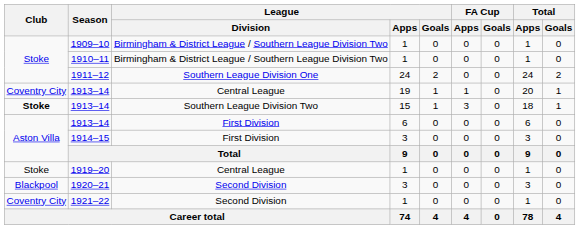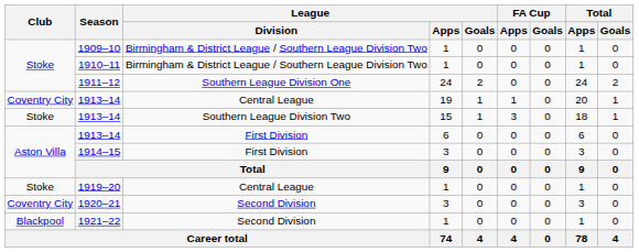 <table class="wikitable" style="text-align: center;">
 <tr>
 <th rowspan="2">Club</th>
 <th rowspan="2">Season</th>
 <th colspan="3">League</th>
 <th colspan="2">FA Cup</th>
 <th colspan="2">Total</th>
 </tr>
 <tr>
 <th>Division</th>
 <th>Apps</th>
 <th>Goals</th>
 <th>Apps</th>
 <th>Goals</th>
 <th>Apps</th>
 <th>Goals</th>
 </tr>
 <tr>
 <td rowspan=3><a href='#'>Stoke</a></td>
 <td><a href='#'>1909–10</a></td>
 <td><a href='#'>Birmingham & District League</a> / <a href='#'>Southern League Division Two</a></td>
 <td>1</td>
 <td>0</td>
 <td>0</td>
 <td>0</td>
 <td>1</td>
 <td>0</td>
 </tr>
 <tr>
 <td><a href='#'>1910–11</a></td>
 <td>Birmingham & District League / Southern League Division Two</td>
 <td>1</td>
 <td>0</td>
 <td>0</td>
 <td>0</td>
 <td>1</td>
 <td>0</td>
 </tr>
 <tr>
 <td><a href='#'>1911–12</a></td>
 <td><a href='#'>Southern League Division One</a></td>
 <td>24</td>
 <td>2</td>
 <td>0</td>
 <td>0</td>
 <td>24</td>
 <td>2</td>
 </tr>
 <tr>
 <td><a href='#'>Coventry City</a></td>
 <td><a href='#'>1913–14</a></td>
 <td>Central League</td>
 <td>19</td>
 <td>1</td>
 <td>1</td>
 <td>0</td>
 <td>20</td>
 <td>1</td>
 </tr>
 <tr>
-<td><strong>Stoke</strong></td>
+<td>Stoke</td>
 <td><a href='#'>1913–14</a></td>
 <td>Southern League Division Two</td>
 <td>15</td>
 <td>1</td>
 <td>3</td>
 <td>0</td>
 <td>18</td>
 <td>1</td>
 </tr>
 <tr>
 <td rowspan="3"><a href='#'>Aston Villa</a></td>
 <td><a href='#'>1913–14</a></td>
 <td><a href='#'>First Division</a></td>
 <td>6</td>
 <td>0</td>
 <td>0</td>
 <td>0</td>
 <td>6</td>
 <td>0</td>
 </tr>
 <tr>
 <td><a href='#'>1914–15</a></td>
 <td>First Division</td>
 <td>3</td>
 <td>0</td>
 <td>0</td>
 <td>0</td>
 <td>3</td>
 <td>0</td>
 </tr>
 <tr>
 <th colspan="2">Total</th>
 <th>9</th>
 <th>0</th>
 <th>0</th>
 <th>0</th>
 <th>9</th>
 <th>0</th>
 </tr>
 <tr>
 <td>Stoke</td>
 <td><a href='#'>1919–20</a></td>
 <td>Central League</td>
 <td>1</td>
 <td>0</td>
 <td>0</td>
 <td>0</td>
 <td>1</td>
 <td>0</td>
 </tr>
 <tr>
-<td><a href='#'>Blackpool</a></td>
+<td><a href='#'>Coventry City</a></td>
 <td><a href='#'>1920–21</a></td>
 <td><a href='#'>Second Division</a></td>
 <td>3</td>
 <td>0</td>
 <td>0</td>
 <td>0</td>
 <td>3</td>
 <td>0</td>
 </tr>
 <tr>
-<td><a href='#'>Coventry City</a></td>
+<td><a href='#'>Blackpool</a></td>
 <td><a href='#'>1921–22</a></td>
 <td>Second Division</td>
 <td>1</td>
 <td>0</td>
 <td>0</td>
 <td>0</td>
 <td>1</td>
 <td>0</td>
 </tr>
 <tr>
 <th colspan="3">Career total</th>
 <th>74</th>
 <th>4</th>
 <th>4</th>
 <th>0</th>
 <th>78</th>
 <th>4</th>
 </tr>
 </table>
